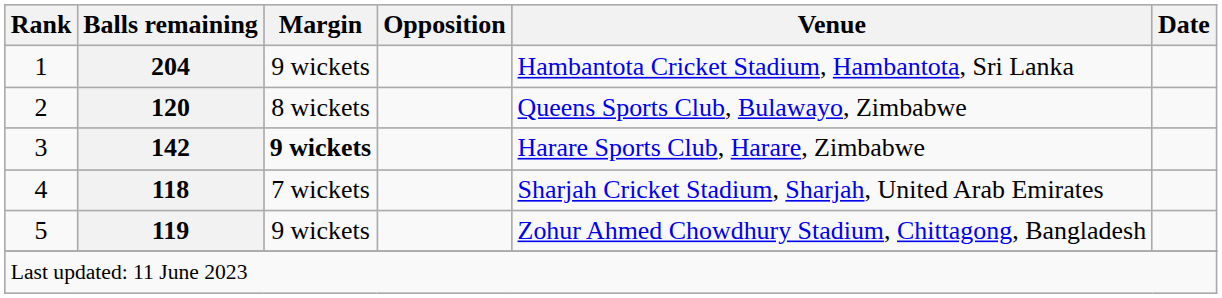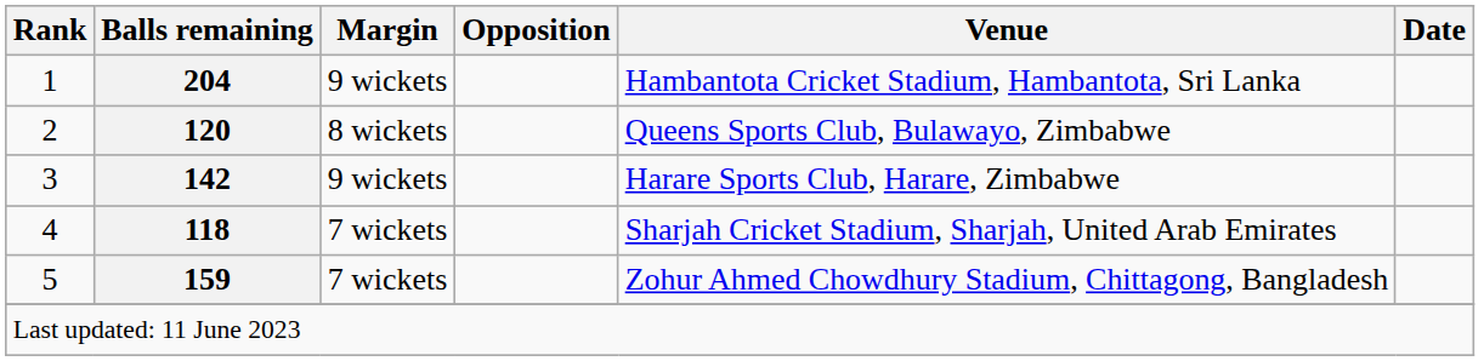 <table class="wikitable plainrowheaders sortable">
 <tr>
 <th scope=col>Rank</th>
 <th scope=col>Balls remaining</th>
 <th scope=col>Margin</th>
 <th scope=col>Opposition</th>
 <th scope=col>Venue</th>
 <th scope=col>Date</th>
 </tr>
 <tr>
 <td align="center">1</td>
 <th scope="row" style="text-align:center;">204</th>
 <td scope="row" style="text-align:center;">9 wickets</td>
 <td></td>
 <td><a href='#'>Hambantota Cricket Stadium</a>, <a href='#'>Hambantota</a>, Sri Lanka</td>
 <td></td>
 </tr>
 <tr>
 <td align="center">2</td>
 <th scope="row" style="text-align:center;">120</th>
 <td scope="row" style="text-align:center;">8 wickets</td>
 <td></td>
 <td><a href='#'>Queens Sports Club</a>, <a href='#'>Bulawayo</a>, Zimbabwe</td>
 <td></td>
 </tr>
 <tr>
 <td align="center">3</td>
 <th scope="row" style="text-align:center;">142</th>
-<td scope="row" style="text-align:center;"><strong>9 wickets</strong></td>
+<td scope="row" style="text-align:center;">9 wickets</td>
 <td></td>
 <td><a href='#'>Harare Sports Club</a>, <a href='#'>Harare</a>, Zimbabwe</td>
 <td></td>
 </tr>
 <tr>
 <td align="center">4</td>
 <th scope="row" style="text-align:center;">118</th>
 <td scope="row" style="text-align:center;">7 wickets</td>
 <td></td>
 <td><a href='#'>Sharjah Cricket Stadium</a>, <a href='#'>Sharjah</a>, United Arab Emirates</td>
 <td></td>
 </tr>
 <tr>
 <td align="center">5</td>
-<th scope="row" style="text-align:center;">119</th>
-<td scope="row" style="text-align:center;">9 wickets</td>
+<th scope="row" style="text-align:center;">159</th>
+<td scope="row" style="text-align:center;">7 wickets</td>
 <td></td>
 <td><a href='#'>Zohur Ahmed Chowdhury Stadium</a>, <a href='#'>Chittagong</a>, Bangladesh</td>
 <td></td>
 </tr>
 <tr>
 </tr>
 <tr class=sortbottom>
 <td colspan=6><small>Last updated: 11 June 2023</small></td>
 </tr>
 </table>
